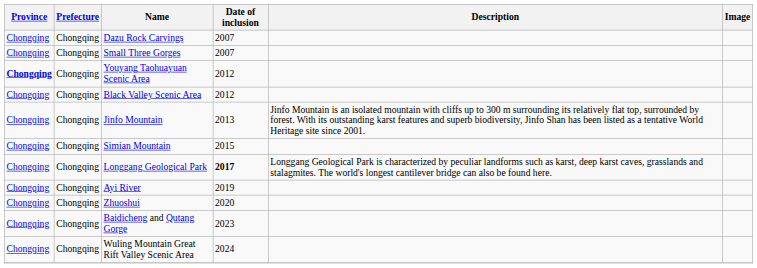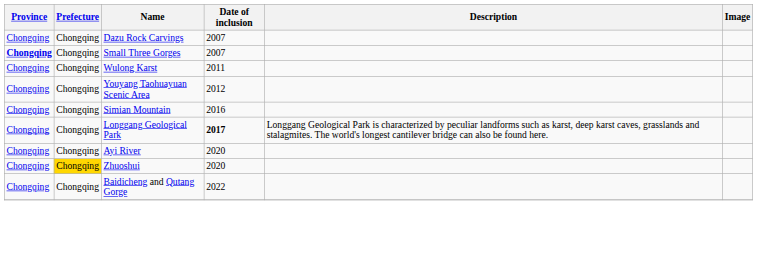 <table class="wikitable sortable" style="text-align:left;">
 <tr>
 <th scope="col"><a href='#'>Province</a></th>
 <th scope="col"><a href='#'>Prefecture</a></th>
 <th scope="col">Name</th>
 <th scope="col">Date of inclusion</th>
 <th scope="col">Description</th>
 <th scope="col">Image</th>
 </tr>
 <tr>
 <td><a href='#'>Chongqing</a></td>
 <td>Chongqing</td>
 <td><a href='#'>Dazu Rock Carvings</a></td>
 <td>2007</td>
 <td></td>
 <td></td>
 </tr>
 <tr>
-<td><a href='#'>Chongqing</a></td>
+<td><strong><a href='#'>Chongqing</a></strong></td>
 <td>Chongqing</td>
 <td><a href='#'>Small Three Gorges</a></td>
 <td>2007</td>
 <td></td>
 <td></td>
 </tr>
 <tr>
-<td><strong><a href='#'>Chongqing</a></strong></td>
+<td><a href='#'>Chongqing</a></td>
+<td>Chongqing</td>
+<td><a href='#'>Wulong Karst</a></td>
+<td>2011</td>
+<td></td>
+<td></td>
+</tr>
+<tr>
+<td><a href='#'>Chongqing</a></td>
 <td>Chongqing</td>
 <td><a href='#'>Youyang Taohuayuan Scenic Area</a></td>
 <td>2012</td>
 <td></td>
 <td></td>
 </tr>
 <tr>
 <td><a href='#'>Chongqing</a></td>
 <td>Chongqing</td>
-<td><a href='#'>Black Valley Scenic Area</a></td>
-<td>2012</td>
-<td></td>
-<td></td>
-</tr>
-<tr>
-<td><a href='#'>Chongqing</a></td>
-<td>Chongqing</td>
-<td><a href='#'>Jinfo Mountain</a></td>
-<td>2013</td>
-<td>Jinfo Mountain is an isolated mountain with cliffs up to 300 m surrounding its relatively flat top, surrounded by forest. With its outstanding karst features and superb biodiversity, Jinfo Shan has been listed as a tentative World Heritage site since 2001.</td>
-<td></td>
-</tr>
-<tr>
-<td><a href='#'>Chongqing</a></td>
-<td>Chongqing</td>
 <td><a href='#'>Simian Mountain</a></td>
-<td>2015</td>
+<td>2016</td>
 <td></td>
 <td></td>
 </tr>
 <tr>
 <td><a href='#'>Chongqing</a></td>
 <td>Chongqing</td>
 <td><a href='#'>Longgang Geological Park</a></td>
 <td><strong>2017</strong></td>
 <td>Longgang Geological Park is characterized by peculiar landforms such as karst, deep karst caves, grasslands and stalagmites. The world's longest cantilever bridge can also be found here.</td>
 <td></td>
 </tr>
 <tr>
 <td><a href='#'>Chongqing</a></td>
 <td>Chongqing</td>
 <td><a href='#'>Ayi River</a></td>
-<td>2019</td>
+<td>2020</td>
 <td></td>
 <td></td>
 </tr>
 <tr>
 <td><a href='#'>Chongqing</a></td>
-<td>Chongqing</td>
+<td style="background: gold;">Chongqing</td>
 <td><a href='#'>Zhuoshui</a></td>
 <td>2020</td>
 <td></td>
 <td></td>
 </tr>
 <tr>
 <td><a href='#'>Chongqing</a></td>
 <td>Chongqing</td>
 <td><a href='#'>Baidicheng</a> and <a href='#'>Qutang Gorge</a></td>
-<td>2023</td>
-<td></td>
-<td></td>
-</tr>
-<tr>
-<td><a href='#'>Chongqing</a></td>
-<td>Chongqing</td>
-<td>Wuling Mountain Great Rift Valley Scenic Area</td>
-<td>2024</td>
+<td>2022</td>
 <td></td>
 <td></td>
 </tr>
 <tr>
 </tr>
 </table>
